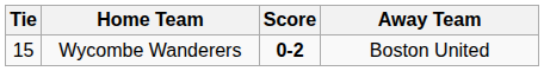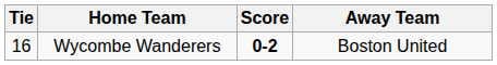 <table class="wikitable" style="text-align:center;">
 <tr>
 <th width=20>Tie</th>
 <th width=175>Home Team</th>
 <th width=20>Score</th>
 <th width=175>Away Team</th>
 </tr>
 <tr>
-<td>15</td>
+<td>16</td>
 <td>Wycombe Wanderers</td>
 <td><strong>0-2</strong></td>
 <td>Boston United</td>
 </tr>
 </table>
